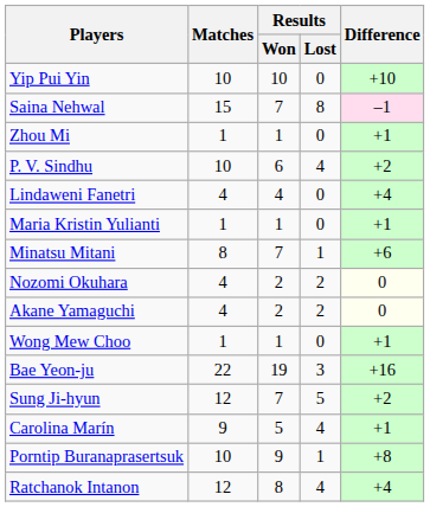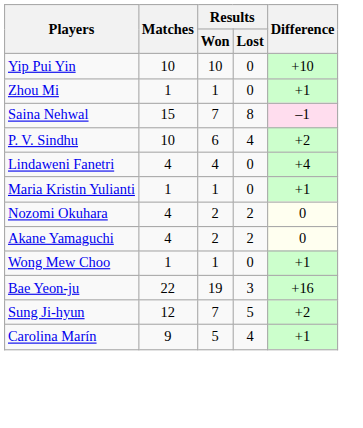 <table class=wikitable style="text-align:center; font-size:small">
 <tr>
 <th rowspan="2">Players</th>
 <th rowspan="2">Matches</th>
 <th colspan="2">Results</th>
 <th rowspan="2">Difference</th>
 </tr>
 <tr>
 <th>Won</th>
 <th>Lost</th>
 </tr>
 <tr>
 <td align="left"> <a href='#'>Yip Pui Yin</a></td>
 <td>10</td>
 <td>10</td>
 <td>0</td>
 <td bgcolor="#ccffcc">+10</td>
 </tr>
 <tr>
+<td align="left"> <a href='#'>Zhou Mi</a></td>
+<td>1</td>
+<td>1</td>
+<td>0</td>
+<td bgcolor="#ccffcc">+1</td>
+</tr>
+<tr>
 <td align="left"> <a href='#'>Saina Nehwal</a></td>
 <td>15</td>
 <td>7</td>
 <td>8</td>
 <td bgcolor="#ffddee">–1</td>
-</tr>
-<tr>
-<td align="left"> <a href='#'>Zhou Mi</a></td>
-<td>1</td>
-<td>1</td>
-<td>0</td>
-<td bgcolor="#ccffcc">+1</td>
 </tr>
 <tr>
 <td align="left"> <a href='#'>P. V. Sindhu</a></td>
 <td>10</td>
 <td>6</td>
 <td>4</td>
 <td bgcolor="ccffcc">+2</td>
 </tr>
 <tr>
 <td align="left"> <a href='#'>Lindaweni Fanetri</a></td>
 <td>4</td>
 <td>4</td>
 <td>0</td>
 <td bgcolor="#ccffcc">+4</td>
 </tr>
 <tr>
 <td align="left"> <a href='#'>Maria Kristin Yulianti</a></td>
 <td>1</td>
 <td>1</td>
 <td>0</td>
 <td bgcolor="#ccffcc">+1</td>
-</tr>
-<tr>
-<td align="left"> <a href='#'>Minatsu Mitani</a></td>
-<td>8</td>
-<td>7</td>
-<td>1</td>
-<td bgcolor="#ccffcc">+6</td>
 </tr>
 <tr>
 <td align="left"> <a href='#'>Nozomi Okuhara</a></td>
 <td>4</td>
 <td>2</td>
 <td>2</td>
 <td bgcolor="#fffff0">0</td>
 </tr>
 <tr>
 <td align="left"> <a href='#'>Akane Yamaguchi</a></td>
 <td>4</td>
 <td>2</td>
 <td>2</td>
 <td bgcolor="#fffff0">0</td>
 </tr>
 <tr>
 <td align="left"> <a href='#'>Wong Mew Choo</a></td>
 <td>1</td>
 <td>1</td>
 <td>0</td>
 <td bgcolor="#ccffcc">+1</td>
 </tr>
 <tr>
 <td align="left"> <a href='#'>Bae Yeon-ju</a></td>
 <td>22</td>
 <td>19</td>
 <td>3</td>
 <td bgcolor="#ccffcc">+16</td>
 </tr>
 <tr>
 <td align="left"> <a href='#'>Sung Ji-hyun</a></td>
 <td>12</td>
 <td>7</td>
 <td>5</td>
 <td bgcolor="#ccffcc">+2</td>
 </tr>
 <tr>
 <td align="left"> <a href='#'>Carolina Marín</a></td>
 <td>9</td>
 <td>5</td>
 <td>4</td>
 <td bgcolor="#ccffcc">+1</td>
 </tr>
-<tr>
-<td align="left"> <a href='#'>Porntip Buranaprasertsuk</a></td>
-<td>10</td>
-<td>9</td>
-<td>1</td>
-<td bgcolor="#ccffcc">+8</td>
-</tr>
-<tr>
-<td align="left"> <a href='#'>Ratchanok Intanon</a></td>
-<td>12</td>
-<td>8</td>
-<td>4</td>
-<td bgcolor="#ccffcc">+4</td>
-</tr>
 </table>
